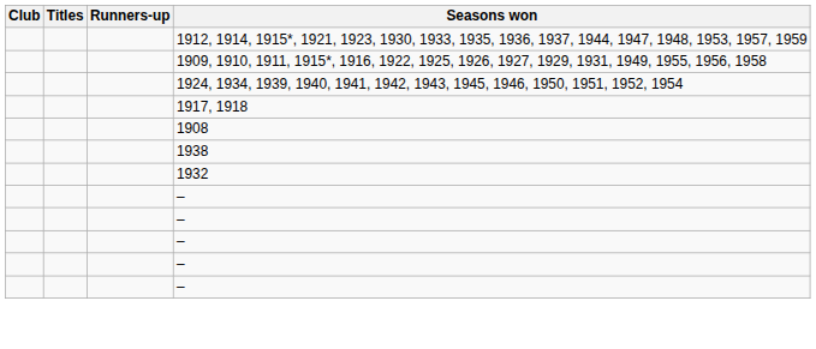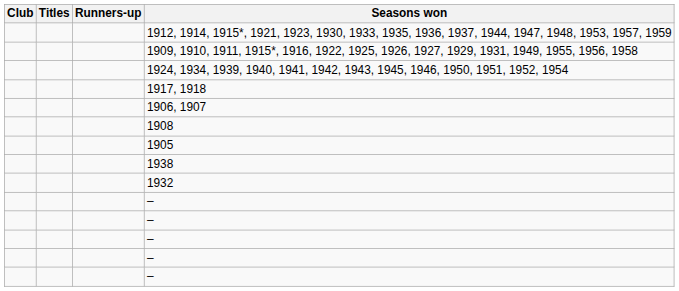 <table class="wikitable sortable" style="text-align: left">
 <tr>
 <th>Club</th>
 <th>Titles</th>
 <th>Runners-up</th>
 <th>Seasons won</th>
 </tr>
 <tr>
 <td></td>
 <td></td>
 <td></td>
 <td>1912, 1914, 1915*, 1921, 1923, 1930, 1933, 1935, 1936, 1937, 1944, 1947, 1948, 1953, 1957, 1959</td>
 </tr>
 <tr>
 <td></td>
 <td></td>
 <td></td>
 <td>1909, 1910, 1911, 1915*, 1916, 1922, 1925, 1926, 1927, 1929, 1931, 1949, 1955, 1956, 1958</td>
 </tr>
 <tr>
 <td></td>
 <td></td>
 <td></td>
 <td>1924, 1934, 1939, 1940, 1941, 1942, 1943, 1945, 1946, 1950, 1951, 1952, 1954</td>
 </tr>
 <tr>
 <td></td>
 <td></td>
 <td></td>
 <td>1917, 1918</td>
 </tr>
 <tr>
 <td></td>
 <td></td>
 <td></td>
+<td>1906, 1907</td>
+</tr>
+<tr>
+<td></td>
+<td></td>
+<td></td>
 <td>1908</td>
+</tr>
+<tr>
+<td></td>
+<td></td>
+<td></td>
+<td>1905</td>
 </tr>
 <tr>
 <td></td>
 <td></td>
 <td></td>
 <td>1938</td>
 </tr>
 <tr>
 <td></td>
 <td></td>
 <td></td>
 <td>1932</td>
 </tr>
 <tr>
 <td></td>
 <td></td>
 <td></td>
 <td>–</td>
 </tr>
 <tr>
 <td></td>
 <td></td>
 <td></td>
 <td>–</td>
 </tr>
 <tr>
 <td></td>
 <td></td>
 <td></td>
 <td>–</td>
 </tr>
 <tr>
 <td></td>
 <td></td>
 <td></td>
 <td>–</td>
 </tr>
 <tr>
 <td></td>
 <td></td>
 <td></td>
 <td>–</td>
 </tr>
 </table>
